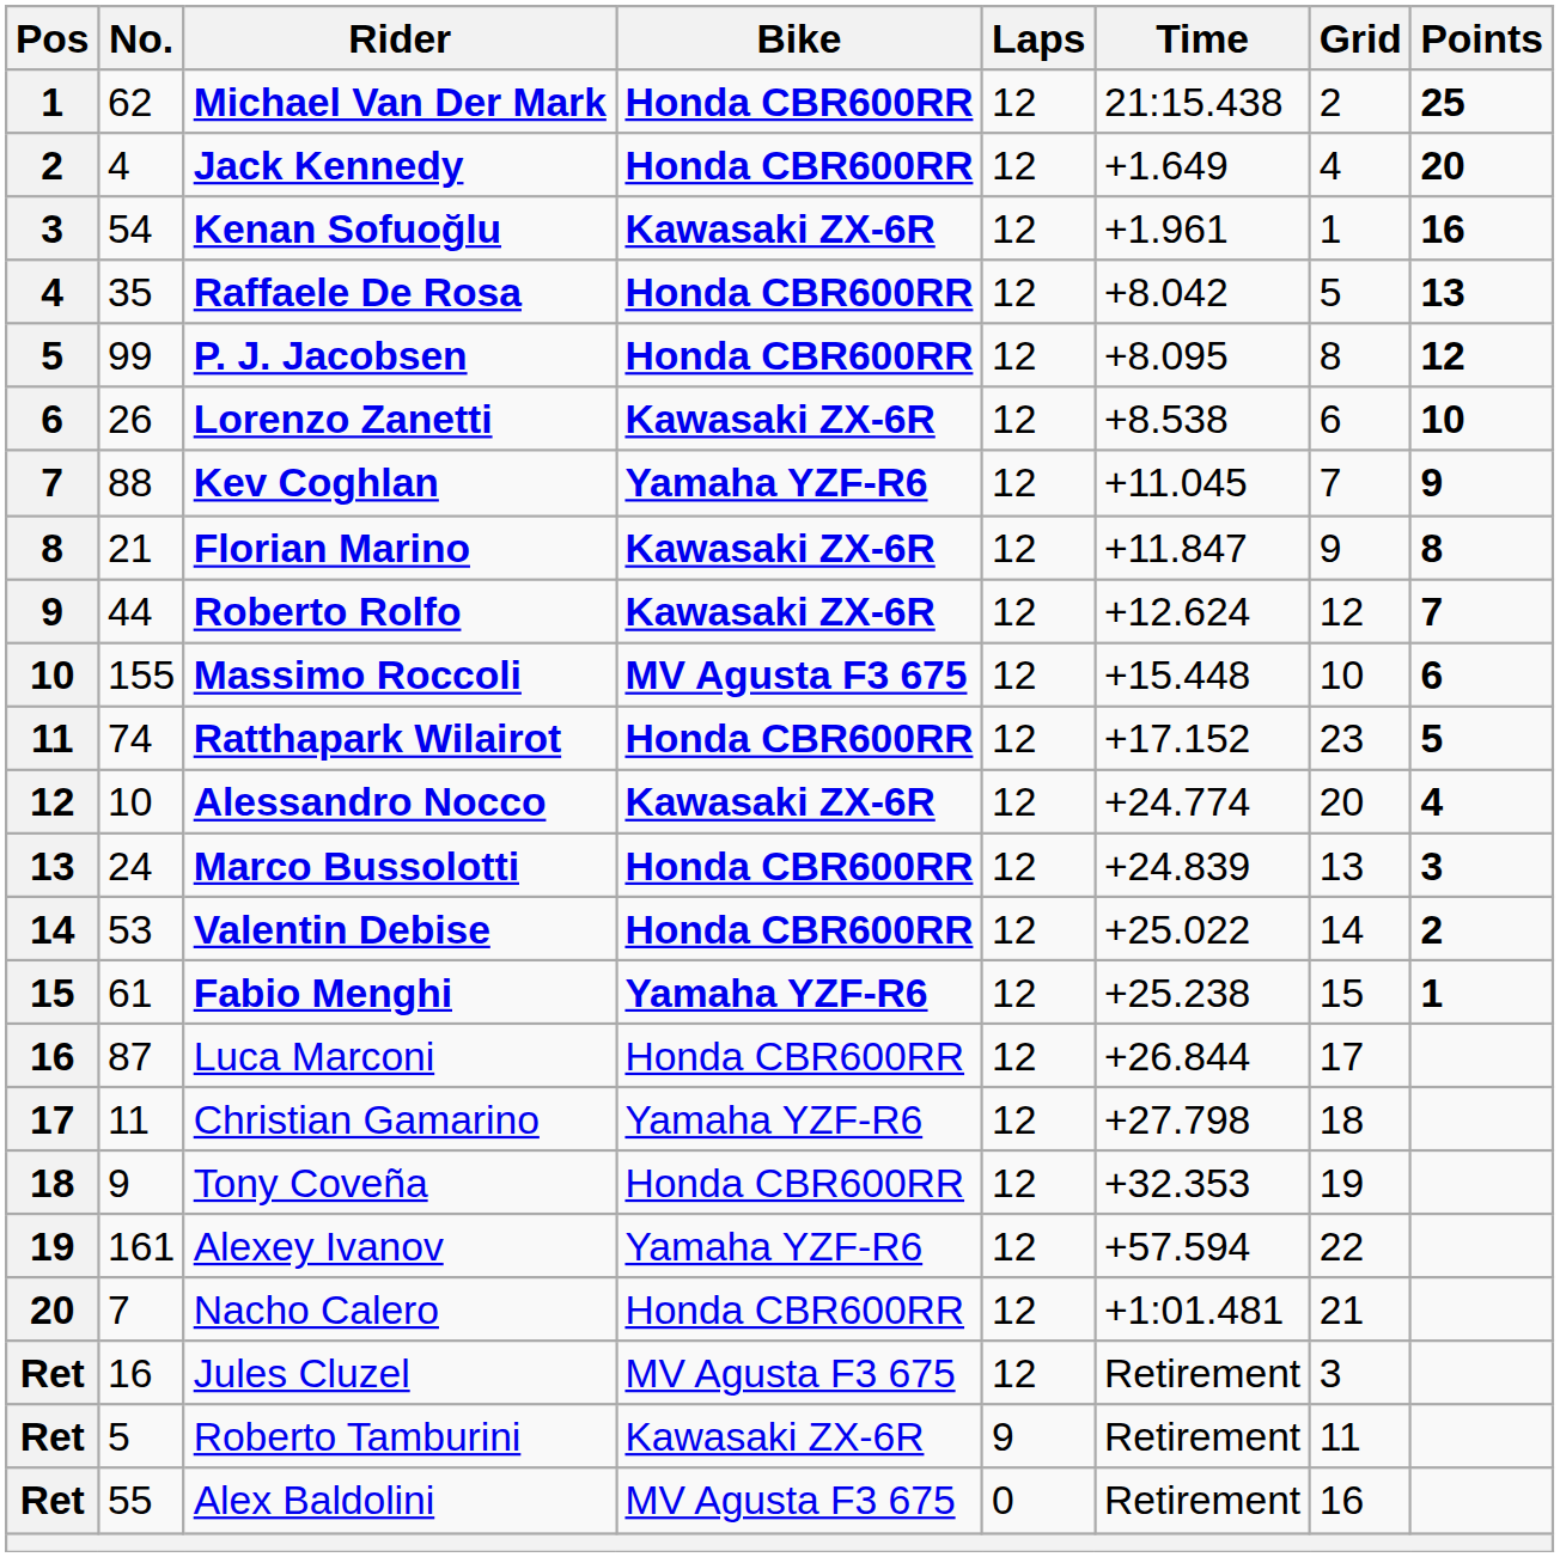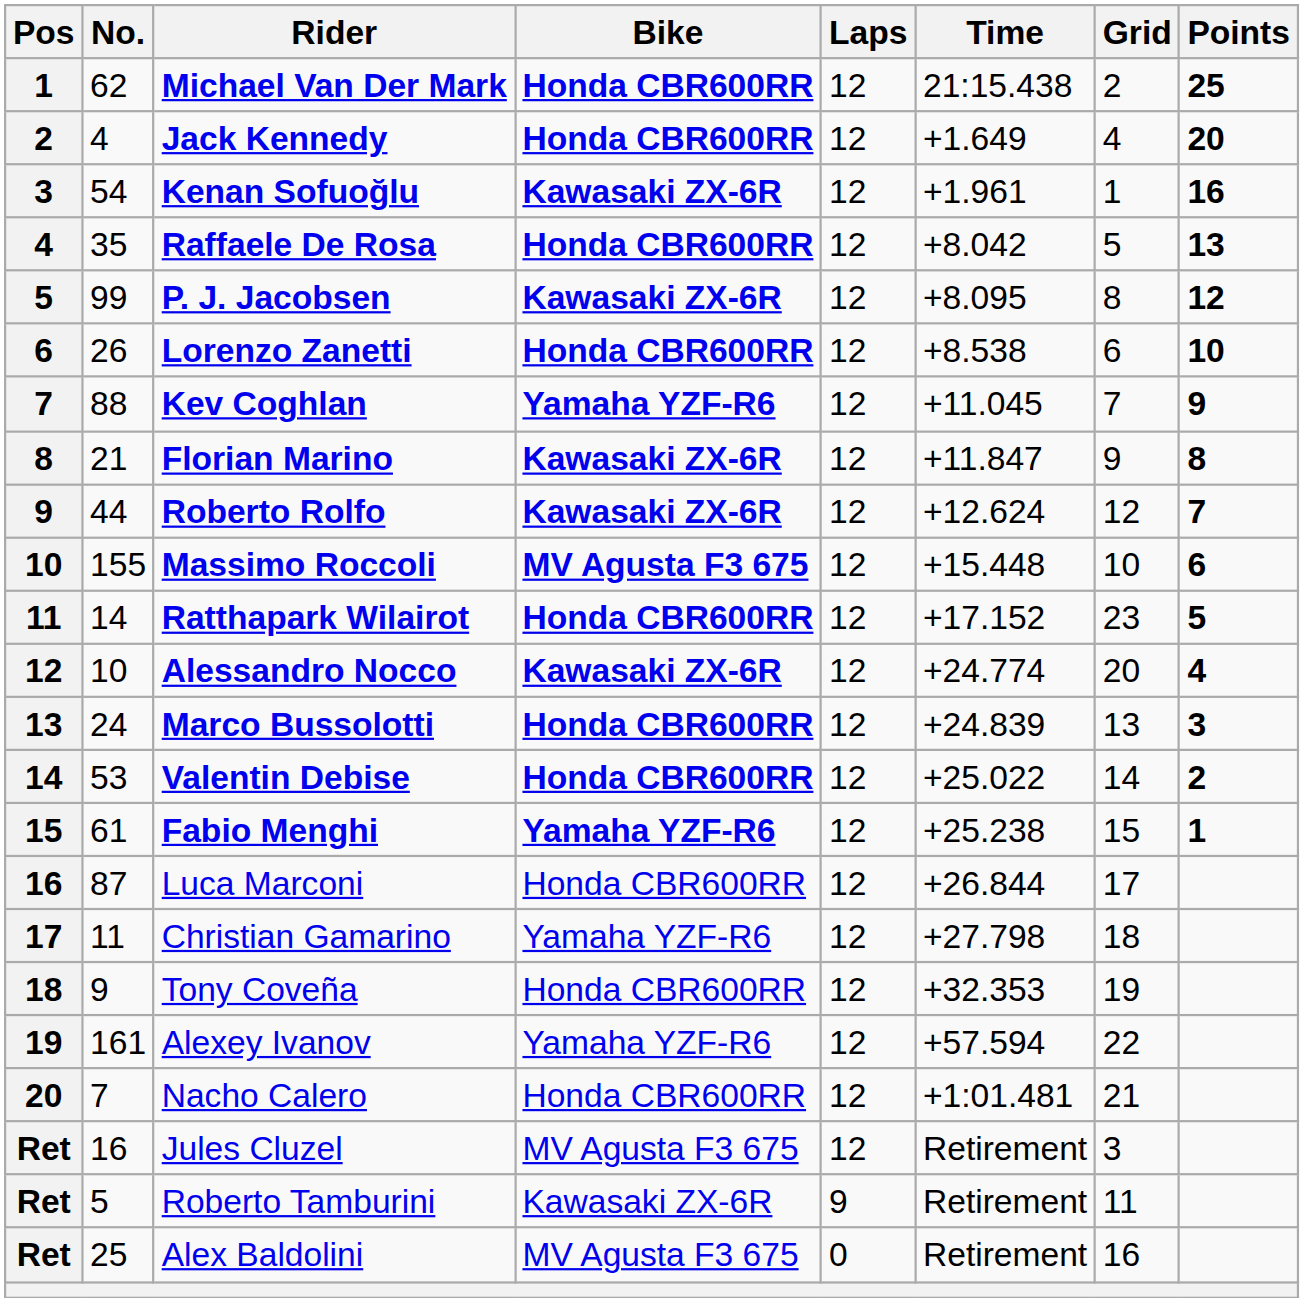 <table class="wikitable" style="font-size: 95%;">
 <tr>
 <th>Pos</th>
 <th>No.</th>
 <th>Rider</th>
 <th>Bike</th>
 <th>Laps</th>
 <th>Time</th>
 <th>Grid</th>
 <th>Points</th>
 </tr>
 <tr>
 <th>1</th>
 <td>62</td>
 <td> <strong><a href='#'>Michael Van Der Mark</a></strong></td>
 <td><strong><a href='#'>Honda CBR600RR</a></strong></td>
 <td>12</td>
 <td>21:15.438</td>
 <td>2</td>
 <td><strong>25</strong></td>
 </tr>
 <tr>
 <th>2</th>
 <td>4</td>
 <td> <strong><a href='#'>Jack Kennedy</a></strong></td>
 <td><strong><a href='#'>Honda CBR600RR</a></strong></td>
 <td>12</td>
 <td>+1.649</td>
 <td>4</td>
 <td><strong>20</strong></td>
 </tr>
 <tr>
 <th>3</th>
 <td>54</td>
 <td> <strong><a href='#'>Kenan Sofuoğlu</a></strong></td>
 <td><strong><a href='#'>Kawasaki ZX-6R</a></strong></td>
 <td>12</td>
 <td>+1.961</td>
 <td>1</td>
 <td><strong>16</strong></td>
 </tr>
 <tr>
 <th>4</th>
 <td>35</td>
 <td> <strong><a href='#'>Raffaele De Rosa</a></strong></td>
 <td><strong><a href='#'>Honda CBR600RR</a></strong></td>
 <td>12</td>
 <td>+8.042</td>
 <td>5</td>
 <td><strong>13</strong></td>
 </tr>
 <tr>
 <th>5</th>
 <td>99</td>
 <td> <strong><a href='#'>P. J. Jacobsen</a></strong></td>
-<td><strong><a href='#'>Honda CBR600RR</a></strong></td>
+<td><strong><a href='#'>Kawasaki ZX-6R</a></strong></td>
 <td>12</td>
 <td>+8.095</td>
 <td>8</td>
 <td><strong>12</strong></td>
 </tr>
 <tr>
 <th>6</th>
 <td>26</td>
 <td> <strong><a href='#'>Lorenzo Zanetti</a></strong></td>
-<td><strong><a href='#'>Kawasaki ZX-6R</a></strong></td>
+<td><strong><a href='#'>Honda CBR600RR</a></strong></td>
 <td>12</td>
 <td>+8.538</td>
 <td>6</td>
 <td><strong>10</strong></td>
 </tr>
 <tr>
 <th>7</th>
 <td>88</td>
 <td> <strong><a href='#'>Kev Coghlan</a></strong></td>
 <td><strong><a href='#'>Yamaha YZF-R6</a></strong></td>
 <td>12</td>
 <td>+11.045</td>
 <td>7</td>
 <td><strong>9</strong></td>
 </tr>
 <tr>
 <th>8</th>
 <td>21</td>
 <td> <strong><a href='#'>Florian Marino</a></strong></td>
 <td><strong><a href='#'>Kawasaki ZX-6R</a></strong></td>
 <td>12</td>
 <td>+11.847</td>
 <td>9</td>
 <td><strong>8</strong></td>
 </tr>
 <tr>
 <th>9</th>
 <td>44</td>
 <td> <strong><a href='#'>Roberto Rolfo</a></strong></td>
 <td><strong><a href='#'>Kawasaki ZX-6R</a></strong></td>
 <td>12</td>
 <td>+12.624</td>
 <td>12</td>
 <td><strong>7</strong></td>
 </tr>
 <tr>
 <th>10</th>
 <td>155</td>
 <td> <strong><a href='#'>Massimo Roccoli</a></strong></td>
 <td><strong><a href='#'>MV Agusta F3 675</a></strong></td>
 <td>12</td>
 <td>+15.448</td>
 <td>10</td>
 <td><strong>6</strong></td>
 </tr>
 <tr>
 <th>11</th>
-<td>74</td>
+<td>14</td>
 <td> <strong><a href='#'>Ratthapark Wilairot</a></strong></td>
 <td><strong><a href='#'>Honda CBR600RR</a></strong></td>
 <td>12</td>
 <td>+17.152</td>
 <td>23</td>
 <td><strong>5</strong></td>
 </tr>
 <tr>
 <th>12</th>
 <td>10</td>
 <td> <strong><a href='#'>Alessandro Nocco</a></strong></td>
 <td><strong><a href='#'>Kawasaki ZX-6R</a></strong></td>
 <td>12</td>
 <td>+24.774</td>
 <td>20</td>
 <td><strong>4</strong></td>
 </tr>
 <tr>
 <th>13</th>
 <td>24</td>
 <td> <strong><a href='#'>Marco Bussolotti</a></strong></td>
 <td><strong><a href='#'>Honda CBR600RR</a></strong></td>
 <td>12</td>
 <td>+24.839</td>
 <td>13</td>
 <td><strong>3</strong></td>
 </tr>
 <tr>
 <th>14</th>
 <td>53</td>
 <td> <strong><a href='#'>Valentin Debise</a></strong></td>
 <td><strong><a href='#'>Honda CBR600RR</a></strong></td>
 <td>12</td>
 <td>+25.022</td>
 <td>14</td>
 <td><strong>2</strong></td>
 </tr>
 <tr>
 <th>15</th>
 <td>61</td>
 <td> <strong><a href='#'>Fabio Menghi</a></strong></td>
 <td><strong><a href='#'>Yamaha YZF-R6</a></strong></td>
 <td>12</td>
 <td>+25.238</td>
 <td>15</td>
 <td><strong>1</strong></td>
 </tr>
 <tr>
 <th>16</th>
 <td>87</td>
 <td> <a href='#'>Luca Marconi</a></td>
 <td><a href='#'>Honda CBR600RR</a></td>
 <td>12</td>
 <td>+26.844</td>
 <td>17</td>
 <td></td>
 </tr>
 <tr>
 <th>17</th>
 <td>11</td>
 <td> <a href='#'>Christian Gamarino</a></td>
 <td><a href='#'>Yamaha YZF-R6</a></td>
 <td>12</td>
 <td>+27.798</td>
 <td>18</td>
 <td></td>
 </tr>
 <tr>
 <th>18</th>
 <td>9</td>
 <td> <a href='#'>Tony Coveña</a></td>
 <td><a href='#'>Honda CBR600RR</a></td>
 <td>12</td>
 <td>+32.353</td>
 <td>19</td>
 <td></td>
 </tr>
 <tr>
 <th>19</th>
 <td>161</td>
 <td> <a href='#'>Alexey Ivanov</a></td>
 <td><a href='#'>Yamaha YZF-R6</a></td>
 <td>12</td>
 <td>+57.594</td>
 <td>22</td>
 <td></td>
 </tr>
 <tr>
 <th>20</th>
 <td>7</td>
 <td> <a href='#'>Nacho Calero</a></td>
 <td><a href='#'>Honda CBR600RR</a></td>
 <td>12</td>
 <td>+1:01.481</td>
 <td>21</td>
 <td></td>
 </tr>
 <tr>
 <th>Ret</th>
 <td>16</td>
 <td> <a href='#'>Jules Cluzel</a></td>
 <td><a href='#'>MV Agusta F3 675</a></td>
 <td>12</td>
 <td>Retirement</td>
 <td>3</td>
 <td></td>
 </tr>
 <tr>
 <th>Ret</th>
 <td>5</td>
 <td> <a href='#'>Roberto Tamburini</a></td>
 <td><a href='#'>Kawasaki ZX-6R</a></td>
 <td>9</td>
 <td>Retirement</td>
 <td>11</td>
 <td></td>
 </tr>
 <tr>
 <th>Ret</th>
-<td>55</td>
+<td>25</td>
 <td> <a href='#'>Alex Baldolini</a></td>
 <td><a href='#'>MV Agusta F3 675</a></td>
 <td>0</td>
 <td>Retirement</td>
 <td>16</td>
 <td></td>
 </tr>
 <tr>
 <th colspan=8></th>
 </tr>
 <tr>
 </tr>
 </table>
